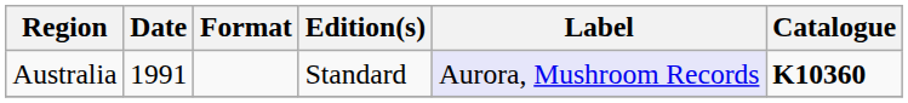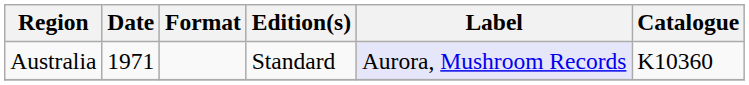 <table class="wikitable plainrowheaders">
 <tr>
 <th scope="col">Region</th>
 <th scope="col">Date</th>
 <th scope="col">Format</th>
 <th scope="col">Edition(s)</th>
 <th scope="col">Label</th>
 <th scope="col">Catalogue</th>
 </tr>
 <tr>
 <td>Australia</td>
-<td>1991</td>
+<td>1971</td>
 <td></td>
 <td>Standard</td>
 <td style="background: lavender;">Aurora, <a href='#'>Mushroom Records</a></td>
-<td><strong>K10360</strong></td>
+<td>K10360</td>
 </tr>
 <tr>
 </tr>
 </table>
